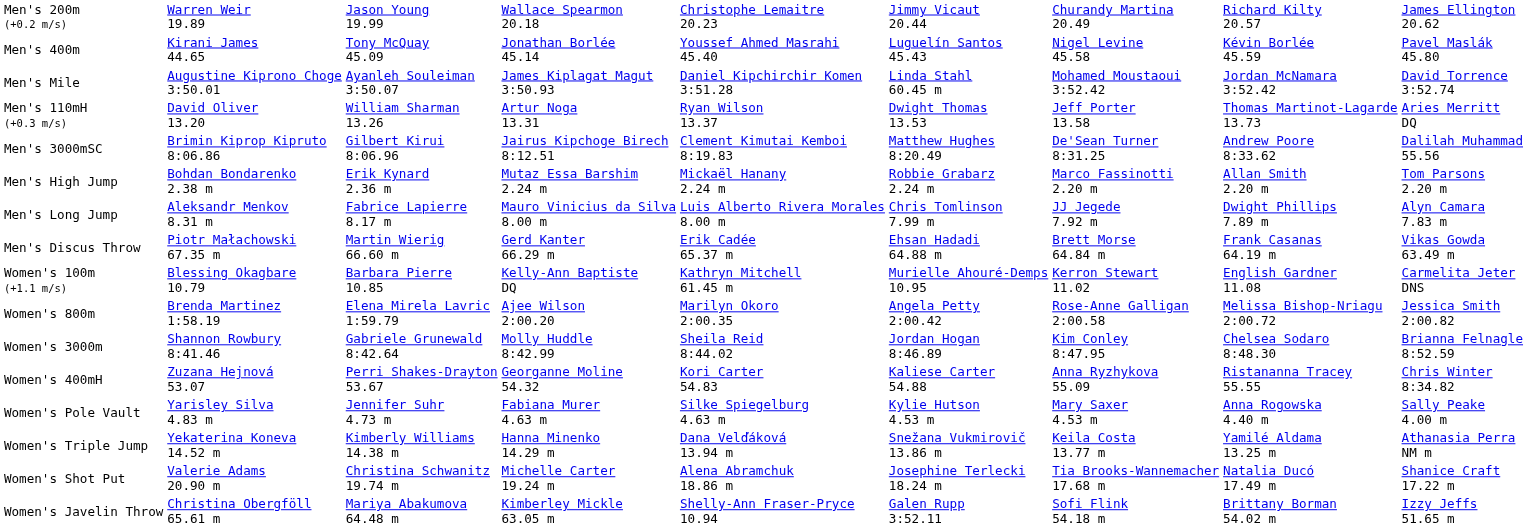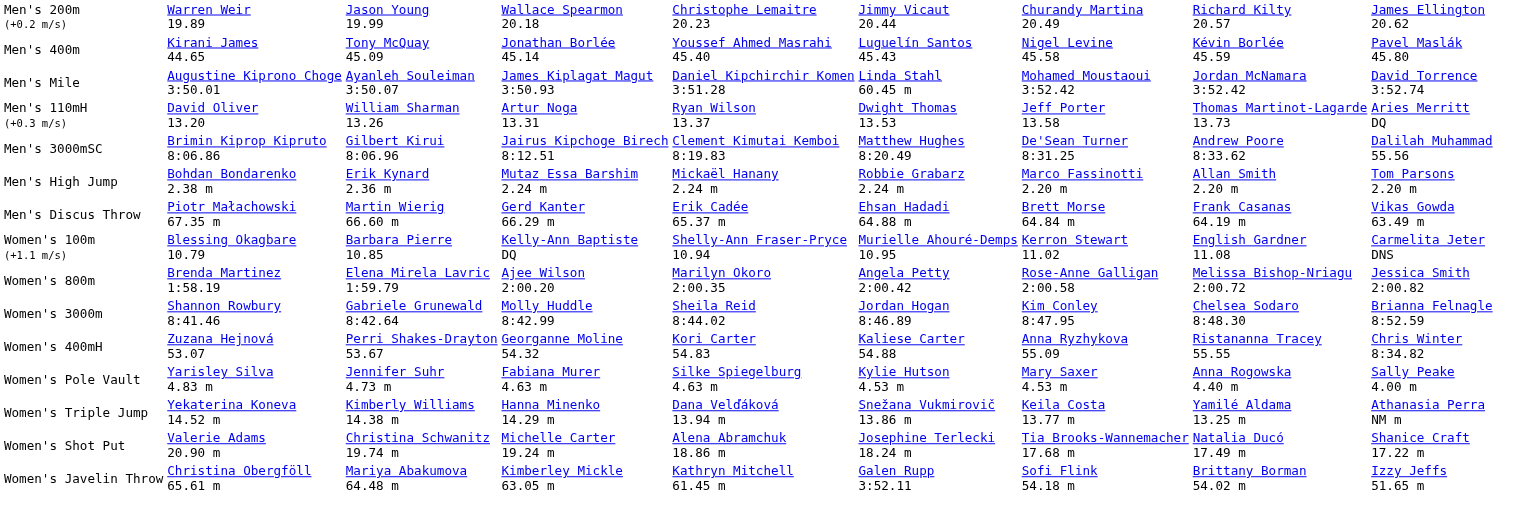 <table>
 <tr>
 <td>Men's 200m<br><small>(+0.2 m/s)</small></td>
 <td><a href='#'>Warren Weir</a><br>  19.89</td>
 <td><a href='#'>Jason Young</a><br>  19.99</td>
 <td><a href='#'>Wallace Spearmon</a><br>  20.18</td>
 <td><a href='#'>Christophe Lemaitre</a><br>  20.23</td>
 <td><a href='#'>Jimmy Vicaut</a><br>  20.44</td>
 <td><a href='#'>Churandy Martina</a><br>  20.49</td>
 <td><a href='#'>Richard Kilty</a><br>  20.57</td>
 <td><a href='#'>James Ellington</a><br>  20.62</td>
 </tr>
 <tr>
 <td>Men's 400m</td>
 <td><a href='#'>Kirani James</a><br>  44.65</td>
 <td><a href='#'>Tony McQuay</a><br>  45.09</td>
 <td><a href='#'>Jonathan Borlée</a><br>  45.14</td>
 <td><a href='#'>Youssef Ahmed Masrahi</a><br>  45.40</td>
 <td><a href='#'>Luguelín Santos</a><br>  45.43</td>
 <td><a href='#'>Nigel Levine</a><br>  45.58</td>
 <td><a href='#'>Kévin Borlée</a><br>  45.59</td>
 <td><a href='#'>Pavel Maslák</a><br>  45.80</td>
 </tr>
 <tr>
 <td>Men's Mile</td>
 <td><a href='#'>Augustine Kiprono Choge</a><br>  3:50.01</td>
 <td><a href='#'>Ayanleh Souleiman</a><br>  3:50.07</td>
 <td><a href='#'>James Kiplagat Magut</a><br>  3:50.93</td>
 <td><a href='#'>Daniel Kipchirchir Komen</a><br>  3:51.28</td>
 <td><a href='#'>Linda Stahl</a><br>  60.45 m</td>
 <td><a href='#'>Mohamed Moustaoui</a><br>  3:52.42</td>
 <td><a href='#'>Jordan McNamara</a><br>  3:52.42</td>
 <td><a href='#'>David Torrence</a><br>  3:52.74</td>
 </tr>
 <tr>
 <td>Men's 110mH<br><small>(+0.3 m/s)</small></td>
 <td><a href='#'>David Oliver</a><br>  13.20</td>
 <td><a href='#'>William Sharman</a><br>  13.26</td>
 <td><a href='#'>Artur Noga</a><br>  13.31</td>
 <td><a href='#'>Ryan Wilson</a><br>  13.37</td>
 <td><a href='#'>Dwight Thomas</a><br>  13.53</td>
 <td><a href='#'>Jeff Porter</a><br>  13.58</td>
 <td><a href='#'>Thomas Martinot-Lagarde</a><br>  13.73</td>
 <td><a href='#'>Aries Merritt</a><br>  DQ</td>
 </tr>
 <tr>
 <td>Men's 3000mSC</td>
 <td><a href='#'>Brimin Kiprop Kipruto</a><br>  8:06.86</td>
 <td><a href='#'>Gilbert Kirui</a><br>  8:06.96</td>
 <td><a href='#'>Jairus Kipchoge Birech</a><br>  8:12.51</td>
 <td><a href='#'>Clement Kimutai Kemboi</a><br>  8:19.83</td>
 <td><a href='#'>Matthew Hughes</a><br>  8:20.49</td>
 <td><a href='#'>De'Sean Turner</a><br>  8:31.25</td>
 <td><a href='#'>Andrew Poore</a><br>  8:33.62</td>
 <td><a href='#'>Dalilah Muhammad</a><br>  55.56</td>
 </tr>
 <tr>
 <td>Men's High Jump</td>
 <td><a href='#'>Bohdan Bondarenko</a><br>  2.38 m</td>
 <td><a href='#'>Erik Kynard</a><br>  2.36 m</td>
 <td><a href='#'>Mutaz Essa Barshim</a><br>  2.24 m</td>
 <td><a href='#'>Mickaël Hanany</a><br>  2.24 m</td>
 <td><a href='#'>Robbie Grabarz</a><br>  2.24 m</td>
 <td><a href='#'>Marco Fassinotti</a><br>  2.20 m</td>
 <td><a href='#'>Allan Smith</a><br>  2.20 m</td>
 <td><a href='#'>Tom Parsons</a><br>  2.20 m</td>
 </tr>
 <tr>
-<td>Men's Long Jump</td>
-<td><a href='#'>Aleksandr Menkov</a><br>  8.31 m</td>
-<td><a href='#'>Fabrice Lapierre</a><br>  8.17 m</td>
-<td><a href='#'>Mauro Vinicius da Silva</a><br>  8.00 m</td>
-<td><a href='#'>Luis Alberto Rivera Morales</a><br>  8.00 m</td>
-<td><a href='#'>Chris Tomlinson</a><br>  7.99 m</td>
-<td><a href='#'>JJ Jegede</a><br>  7.92 m</td>
-<td><a href='#'>Dwight Phillips</a><br>  7.89 m</td>
-<td><a href='#'>Alyn Camara</a><br>  7.83 m</td>
-</tr>
-<tr>
 <td>Men's Discus Throw</td>
 <td><a href='#'>Piotr Małachowski</a><br>  67.35 m</td>
 <td><a href='#'>Martin Wierig</a><br>  66.60 m</td>
 <td><a href='#'>Gerd Kanter</a><br>  66.29 m</td>
 <td><a href='#'>Erik Cadée</a><br>  65.37 m</td>
 <td><a href='#'>Ehsan Hadadi</a><br>  64.88 m</td>
 <td><a href='#'>Brett Morse</a><br>  64.84 m</td>
 <td><a href='#'>Frank Casanas</a><br>  64.19 m</td>
 <td><a href='#'>Vikas Gowda</a><br>  63.49 m</td>
 </tr>
 <tr>
 <td>Women's 100m<br><small>(+1.1 m/s)</small></td>
 <td><a href='#'>Blessing Okagbare</a><br>  10.79</td>
 <td><a href='#'>Barbara Pierre</a><br>  10.85</td>
 <td><a href='#'>Kelly-Ann Baptiste</a><br>  DQ</td>
-<td><a href='#'>Kathryn Mitchell</a><br>  61.45 m</td>
+<td><a href='#'>Shelly-Ann Fraser-Pryce</a><br>  10.94</td>
 <td><a href='#'>Murielle Ahouré-Demps</a><br>  10.95</td>
 <td><a href='#'>Kerron Stewart</a><br>  11.02</td>
 <td><a href='#'>English Gardner</a><br>  11.08</td>
 <td><a href='#'>Carmelita Jeter</a><br>  DNS</td>
 </tr>
 <tr>
 <td>Women's 800m</td>
 <td><a href='#'>Brenda Martinez</a><br>  1:58.19</td>
 <td><a href='#'>Elena Mirela Lavric</a><br>  1:59.79</td>
 <td><a href='#'>Ajee Wilson</a><br>  2:00.20</td>
 <td><a href='#'>Marilyn Okoro</a><br>  2:00.35</td>
 <td><a href='#'>Angela Petty</a><br>  2:00.42</td>
 <td><a href='#'>Rose-Anne Galligan</a><br>  2:00.58</td>
 <td><a href='#'>Melissa Bishop-Nriagu</a><br>  2:00.72</td>
 <td><a href='#'>Jessica Smith</a><br>  2:00.82</td>
 </tr>
 <tr>
 <td>Women's 3000m</td>
 <td><a href='#'>Shannon Rowbury</a><br>  8:41.46</td>
 <td><a href='#'>Gabriele Grunewald</a><br>  8:42.64</td>
 <td><a href='#'>Molly Huddle</a><br>  8:42.99</td>
 <td><a href='#'>Sheila Reid</a><br>  8:44.02</td>
 <td><a href='#'>Jordan Hogan</a><br>  8:46.89</td>
 <td><a href='#'>Kim Conley</a><br>  8:47.95</td>
 <td><a href='#'>Chelsea Sodaro</a><br>  8:48.30</td>
 <td><a href='#'>Brianna Felnagle</a><br>  8:52.59</td>
 </tr>
 <tr>
 <td>Women's 400mH</td>
 <td><a href='#'>Zuzana Hejnová</a><br>  53.07</td>
 <td><a href='#'>Perri Shakes-Drayton</a><br>  53.67</td>
 <td><a href='#'>Georganne Moline</a><br>  54.32</td>
 <td><a href='#'>Kori Carter</a><br>  54.83</td>
 <td><a href='#'>Kaliese Carter</a><br>  54.88</td>
 <td><a href='#'>Anna Ryzhykova</a><br>  55.09</td>
 <td><a href='#'>Ristananna Tracey</a><br>  55.55</td>
 <td><a href='#'>Chris Winter</a><br>  8:34.82</td>
 </tr>
 <tr>
 <td>Women's Pole Vault</td>
 <td><a href='#'>Yarisley Silva</a><br>  4.83 m</td>
 <td><a href='#'>Jennifer Suhr</a><br>  4.73 m</td>
 <td><a href='#'>Fabiana Murer</a><br>  4.63 m</td>
 <td><a href='#'>Silke Spiegelburg</a><br>  4.63 m</td>
 <td><a href='#'>Kylie Hutson</a><br>  4.53 m</td>
 <td><a href='#'>Mary Saxer</a><br>  4.53 m</td>
 <td><a href='#'>Anna Rogowska</a><br>  4.40 m</td>
 <td><a href='#'>Sally Peake</a><br>  4.00 m</td>
 </tr>
 <tr>
 <td>Women's Triple Jump</td>
 <td><a href='#'>Yekaterina Koneva</a><br>  14.52 m</td>
 <td><a href='#'>Kimberly Williams</a><br>  14.38 m</td>
 <td><a href='#'>Hanna Minenko</a><br>  14.29 m</td>
 <td><a href='#'>Dana Velďáková</a><br>  13.94 m</td>
 <td><a href='#'>Snežana Vukmirovič</a><br>  13.86 m</td>
 <td><a href='#'>Keila Costa</a><br>  13.77 m</td>
 <td><a href='#'>Yamilé Aldama</a><br>  13.25 m</td>
 <td><a href='#'>Athanasia Perra</a><br>  NM m</td>
 </tr>
 <tr>
 <td>Women's Shot Put</td>
 <td><a href='#'>Valerie Adams</a><br>  20.90 m</td>
 <td><a href='#'>Christina Schwanitz</a><br>  19.74 m</td>
 <td><a href='#'>Michelle Carter</a><br>  19.24 m</td>
 <td><a href='#'>Alena Abramchuk</a><br>  18.86 m</td>
 <td><a href='#'>Josephine Terlecki</a><br>  18.24 m</td>
 <td><a href='#'>Tia Brooks-Wannemacher</a><br>  17.68 m</td>
 <td><a href='#'>Natalia Ducó</a><br>  17.49 m</td>
 <td><a href='#'>Shanice Craft</a><br>  17.22 m</td>
 </tr>
 <tr>
 <td>Women's Javelin Throw</td>
 <td><a href='#'>Christina Obergföll</a><br>  65.61 m</td>
 <td><a href='#'>Mariya Abakumova</a><br>  64.48 m</td>
 <td><a href='#'>Kimberley Mickle</a><br>  63.05 m</td>
-<td><a href='#'>Shelly-Ann Fraser-Pryce</a><br>  10.94</td>
+<td><a href='#'>Kathryn Mitchell</a><br>  61.45 m</td>
 <td><a href='#'>Galen Rupp</a><br>  3:52.11</td>
 <td><a href='#'>Sofi Flink</a><br>  54.18 m</td>
 <td><a href='#'>Brittany Borman</a><br>  54.02 m</td>
 <td><a href='#'>Izzy Jeffs</a><br>  51.65 m</td>
 </tr>
 </table>
